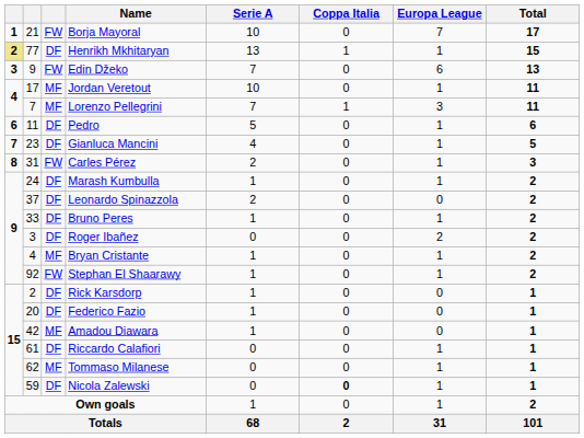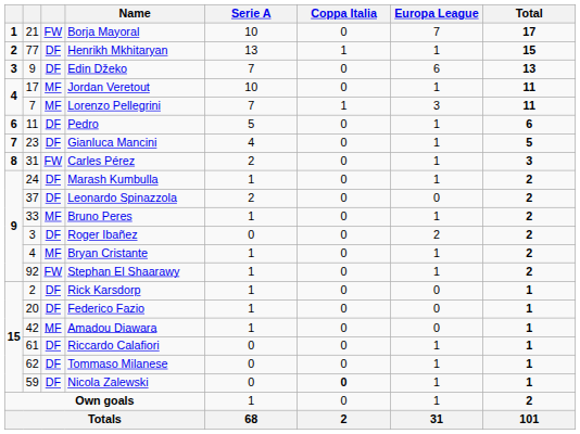 <table class="wikitable" style="text-align:center">
 <tr>
 <th width=15></th>
 <th width=15></th>
 <th width=15></th>
 <th width=185>Name</th>
 <th width=120><a href='#'>Serie A</a></th>
 <th width=120><a href='#'>Coppa Italia</a></th>
 <th width=120><a href='#'>Europa League</a></th>
 <th width=120>Total</th>
 </tr>
 <tr>
 <td><strong>1</strong></td>
 <td>21</td>
 <td><a href='#'>FW</a></td>
 <td align=left> <a href='#'>Borja Mayoral</a></td>
 <td>10</td>
 <td>0</td>
 <td>7</td>
 <td><strong>17</strong></td>
 </tr>
 <tr>
-<td style="background: khaki;"><strong>2</strong></td>
+<td><strong>2</strong></td>
 <td>77</td>
 <td><a href='#'>DF</a></td>
 <td align=left> <a href='#'>Henrikh Mkhitaryan</a></td>
 <td>13</td>
 <td>1</td>
 <td>1</td>
 <td><strong>15</strong></td>
 </tr>
 <tr>
 <td><strong>3</strong></td>
 <td>9</td>
-<td><a href='#'>FW</a></td>
+<td><a href='#'>DF</a></td>
 <td align=left> <a href='#'>Edin Džeko</a></td>
 <td>7</td>
 <td>0</td>
 <td>6</td>
 <td><strong>13</strong></td>
 </tr>
 <tr>
 <td rowspan=2><strong>4</strong></td>
 <td>17</td>
 <td><a href='#'>MF</a></td>
 <td align=left> <a href='#'>Jordan Veretout</a></td>
 <td>10</td>
 <td>0</td>
 <td>1</td>
 <td><strong>11</strong></td>
 </tr>
 <tr>
 <td>7</td>
 <td><a href='#'>MF</a></td>
 <td align=left> <a href='#'>Lorenzo Pellegrini</a></td>
 <td>7</td>
 <td>1</td>
 <td>3</td>
 <td><strong>11</strong></td>
 </tr>
 <tr>
 <td><strong>6</strong></td>
 <td>11</td>
 <td><a href='#'>DF</a></td>
 <td align=left> <a href='#'>Pedro</a></td>
 <td>5</td>
 <td>0</td>
 <td>1</td>
 <td><strong>6</strong></td>
 </tr>
 <tr>
 <td><strong>7</strong></td>
 <td>23</td>
 <td><a href='#'>DF</a></td>
 <td align=left> <a href='#'>Gianluca Mancini</a></td>
 <td>4</td>
 <td>0</td>
 <td>1</td>
 <td><strong>5</strong></td>
 </tr>
 <tr>
 <td><strong>8</strong></td>
 <td>31</td>
 <td><a href='#'>FW</a></td>
 <td align=left> <a href='#'>Carles Pérez</a></td>
 <td>2</td>
 <td>0</td>
 <td>1</td>
 <td><strong>3</strong></td>
 </tr>
 <tr>
 <td rowspan=6><strong>9</strong></td>
 <td>24</td>
 <td><a href='#'>DF</a></td>
 <td align=left> <a href='#'>Marash Kumbulla</a></td>
 <td>1</td>
 <td>0</td>
 <td>1</td>
 <td><strong>2</strong></td>
 </tr>
 <tr>
 <td>37</td>
 <td><a href='#'>DF</a></td>
 <td align=left> <a href='#'>Leonardo Spinazzola</a></td>
 <td>2</td>
 <td>0</td>
 <td>0</td>
 <td><strong>2</strong></td>
 </tr>
 <tr>
 <td>33</td>
-<td><a href='#'>DF</a></td>
+<td><a href='#'>MF</a></td>
 <td align=left> <a href='#'>Bruno Peres</a></td>
 <td>1</td>
 <td>0</td>
 <td>1</td>
 <td><strong>2</strong></td>
 </tr>
 <tr>
 <td>3</td>
 <td><a href='#'>DF</a></td>
 <td align=left> <a href='#'>Roger Ibañez</a></td>
 <td>0</td>
 <td>0</td>
 <td>2</td>
 <td><strong>2</strong></td>
 </tr>
 <tr>
 <td>4</td>
 <td><a href='#'>MF</a></td>
 <td align=left> <a href='#'>Bryan Cristante</a></td>
 <td>1</td>
 <td>0</td>
 <td>1</td>
 <td><strong>2</strong></td>
 </tr>
 <tr>
 <td>92</td>
 <td><a href='#'>FW</a></td>
 <td align=left> <a href='#'>Stephan El Shaarawy</a></td>
 <td>1</td>
 <td>0</td>
 <td>1</td>
 <td><strong>2</strong></td>
 </tr>
 <tr>
 <td rowspan=6><strong>15</strong></td>
 <td>2</td>
 <td><a href='#'>DF</a></td>
 <td align=left> <a href='#'>Rick Karsdorp</a></td>
 <td>1</td>
 <td>0</td>
 <td>0</td>
 <td><strong>1</strong></td>
 </tr>
 <tr>
 <td>20</td>
 <td><a href='#'>DF</a></td>
 <td align=left> <a href='#'>Federico Fazio</a></td>
 <td>1</td>
 <td>0</td>
 <td>0</td>
 <td><strong>1</strong></td>
 </tr>
 <tr>
 <td>42</td>
 <td><a href='#'>MF</a></td>
 <td align=left> <a href='#'>Amadou Diawara</a></td>
 <td>1</td>
 <td>0</td>
 <td>0</td>
 <td><strong>1</strong></td>
 </tr>
 <tr>
 <td>61</td>
 <td><a href='#'>DF</a></td>
 <td align=left> <a href='#'>Riccardo Calafiori</a></td>
 <td>0</td>
 <td>0</td>
 <td>1</td>
 <td><strong>1</strong></td>
 </tr>
 <tr>
 <td>62</td>
-<td><a href='#'>MF</a></td>
+<td><a href='#'>DF</a></td>
 <td align=left> <a href='#'>Tommaso Milanese</a></td>
 <td>0</td>
 <td>0</td>
 <td>1</td>
 <td><strong>1</strong></td>
 </tr>
 <tr>
 <td>59</td>
 <td><a href='#'>DF</a></td>
 <td align=left> <a href='#'>Nicola Zalewski</a></td>
 <td>0</td>
 <td><strong>0</strong></td>
 <td>1</td>
 <td><strong>1</strong></td>
 </tr>
 <tr>
 <td colspan=4><strong>Own goals</strong></td>
 <td>1</td>
 <td>0</td>
 <td>1</td>
 <td><strong>2</strong></td>
 </tr>
 <tr>
 <th colspan=4>Totals</th>
 <th>68</th>
 <th>2</th>
 <th>31</th>
 <th>101</th>
 </tr>
 </table>
